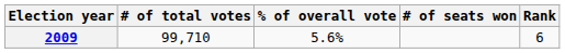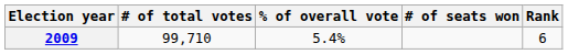 <table class="wikitable">
 <tr>
 <th>Election year</th>
 <th># of total votes</th>
 <th>% of overall vote</th>
 <th># of seats won</th>
 <th>Rank</th>
 </tr>
 <tr>
 <th><a href='#'>2009</a></th>
 <td style="text-align:center;">99,710 </td>
-<td style="text-align:center;">5.6% </td>
+<td style="text-align:center;">5.4% </td>
 <td style="text-align:center;"></td>
 <td style="text-align:center;">6 </td>
 </tr>
 </table>
